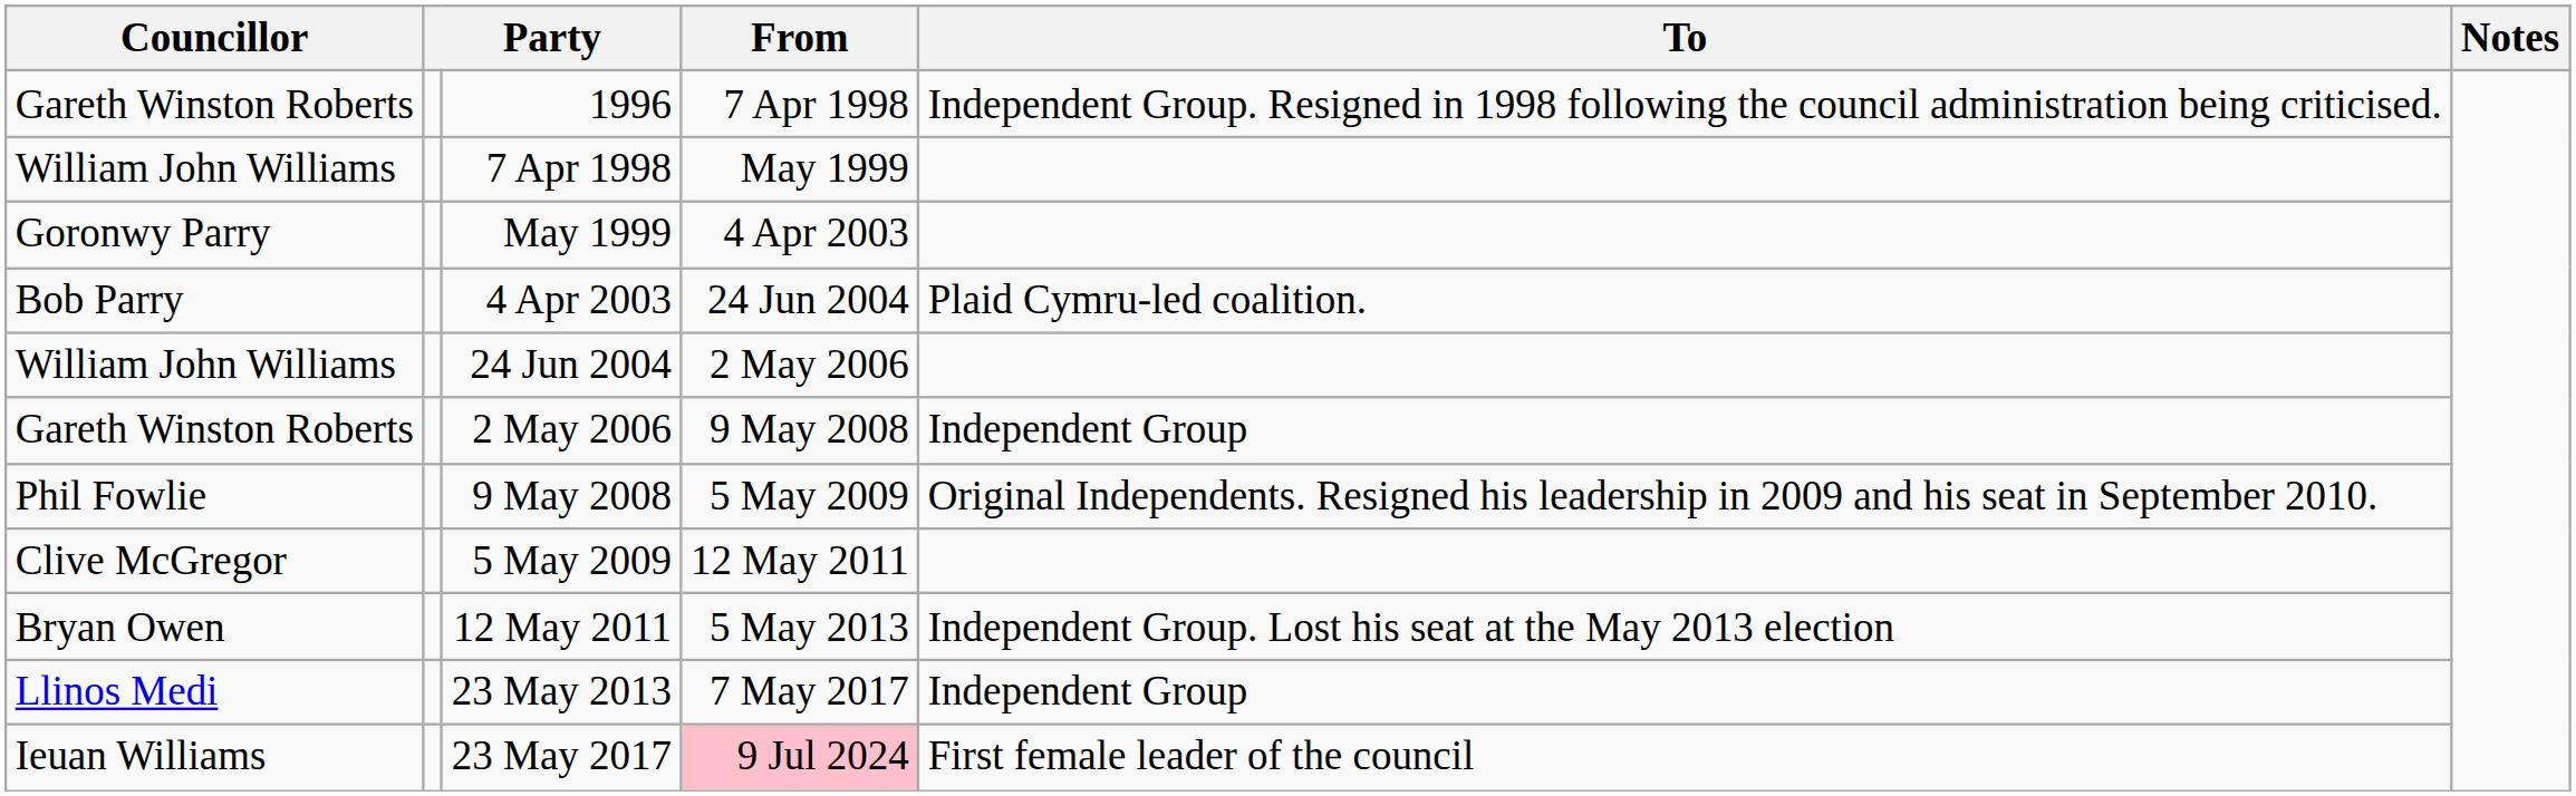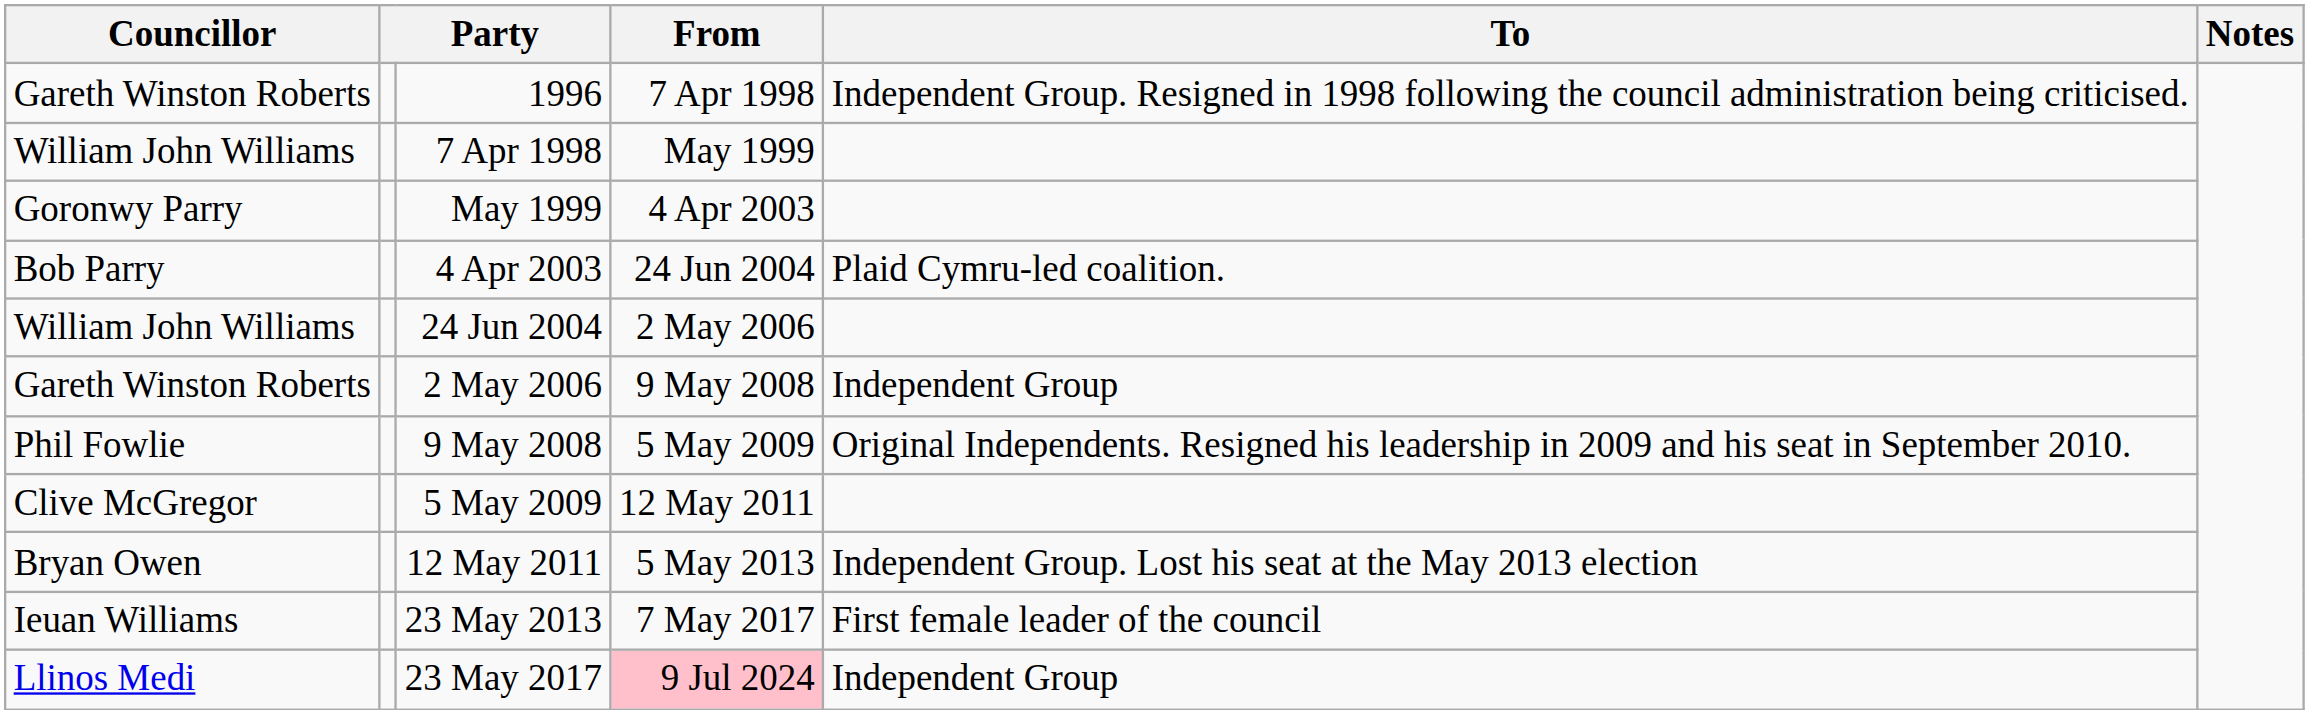 <table class=wikitable>
 <tr>
 <th>Councillor</th>
 <th colspan=2>Party</th>
 <th>From</th>
 <th>To</th>
 <th>Notes</th>
 </tr>
 <tr>
 <td>Gareth Winston Roberts</td>
 <td></td>
 <td align=right>1996</td>
 <td align=right>7 Apr 1998</td>
 <td>Independent Group. Resigned in 1998 following the council administration being criticised.</td>
 </tr>
 <tr>
 <td>William John Williams</td>
 <td></td>
 <td align=right>7 Apr 1998</td>
 <td align=right>May 1999</td>
 <td></td>
 </tr>
 <tr>
 <td>Goronwy Parry</td>
 <td></td>
 <td align=right>May 1999</td>
 <td align=right>4 Apr 2003</td>
 <td></td>
 </tr>
 <tr>
 <td>Bob Parry</td>
 <td></td>
 <td align=right>4 Apr 2003</td>
 <td align=right>24 Jun 2004</td>
 <td>Plaid Cymru-led coalition.</td>
 </tr>
 <tr>
 <td>William John Williams</td>
 <td></td>
 <td align=right>24 Jun 2004</td>
 <td align=right>2 May 2006</td>
 <td></td>
 </tr>
 <tr>
 <td>Gareth Winston Roberts</td>
 <td></td>
 <td align=right>2 May 2006</td>
 <td align=right>9 May 2008</td>
 <td>Independent Group</td>
 </tr>
 <tr>
 <td>Phil Fowlie</td>
 <td></td>
 <td align=right>9 May 2008</td>
 <td align=right>5 May 2009</td>
 <td>Original Independents. Resigned his leadership in 2009 and his seat in September 2010.</td>
 </tr>
 <tr>
 <td>Clive McGregor</td>
 <td></td>
 <td align=right>5 May 2009</td>
 <td align=right>12 May 2011</td>
 <td></td>
 </tr>
 <tr>
 <td>Bryan Owen</td>
 <td></td>
 <td align=right>12 May 2011</td>
 <td align=right>5 May 2013</td>
 <td>Independent Group. Lost his seat at the May 2013 election </td>
 </tr>
 <tr>
-<td><a href='#'>Llinos Medi</a></td>
+<td>Ieuan Williams</td>
 <td></td>
 <td align=right>23 May 2013</td>
 <td align=right>7 May 2017</td>
-<td>Independent Group</td>
+<td>First female leader of the council</td>
 </tr>
 <tr>
-<td>Ieuan Williams</td>
+<td><a href='#'>Llinos Medi</a></td>
 <td></td>
 <td align=right>23 May 2017</td>
 <td align=right style="background: pink;">9 Jul 2024</td>
-<td>First female leader of the council</td>
+<td>Independent Group</td>
 </tr>
 </table>
